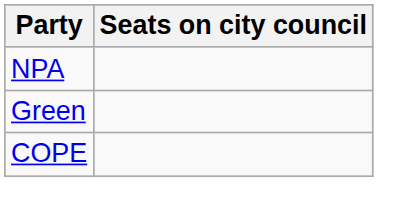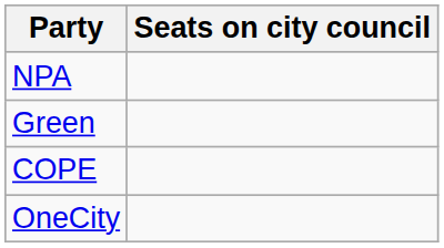 <table class="wikitable sortable">
 <tr>
 <th>Party</th>
 <th>Seats on city council</th>
 </tr>
 <tr>
 <td><a href='#'>NPA</a></td>
 <td></td>
 </tr>
 <tr>
 <td><a href='#'>Green</a></td>
 <td></td>
 </tr>
 <tr>
 <td><a href='#'>COPE</a></td>
 <td></td>
 </tr>
+<tr>
+<td><a href='#'>OneCity</a></td>
+<td></td>
+</tr>
 </table>
